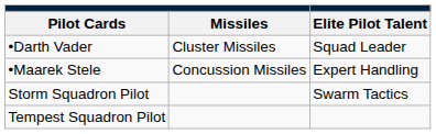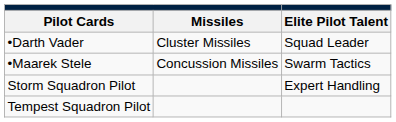 <table class="wikitable sortable">
 <tr style="background:#002244;">
 <td colspan="2"></td>
 <td></td>
 </tr>
 <tr style="background:#f0f0f0;">
 <th>Pilot Cards</th>
 <th>Missiles</th>
 <th>Elite Pilot Talent</th>
 </tr>
 <tr>
 <td>•Darth Vader</td>
 <td>Cluster Missiles</td>
 <td>Squad Leader</td>
 </tr>
 <tr>
 <td>•Maarek Stele</td>
 <td>Concussion Missiles</td>
-<td>Expert Handling</td>
+<td>Swarm Tactics</td>
 </tr>
 <tr>
 <td>Storm Squadron Pilot</td>
 <td></td>
-<td>Swarm Tactics</td>
+<td>Expert Handling</td>
 </tr>
 <tr>
 <td>Tempest Squadron Pilot</td>
 <td></td>
 <td></td>
 </tr>
 </table>
